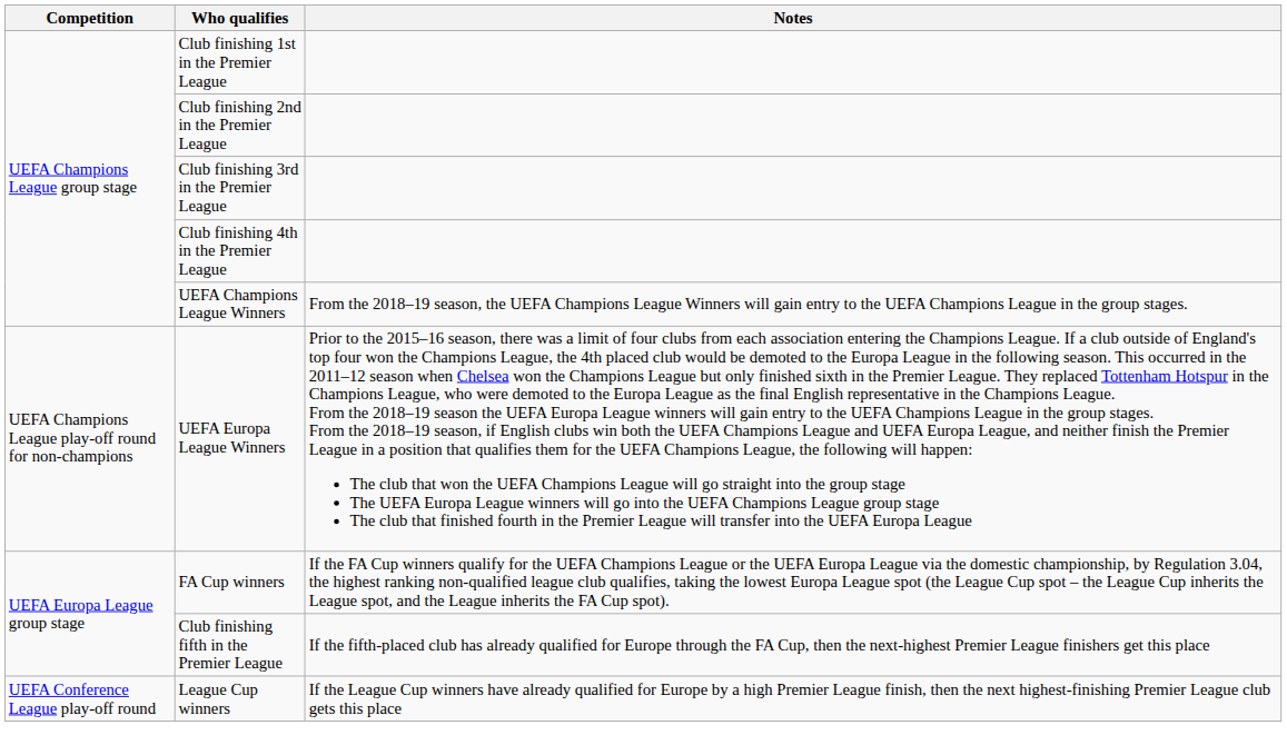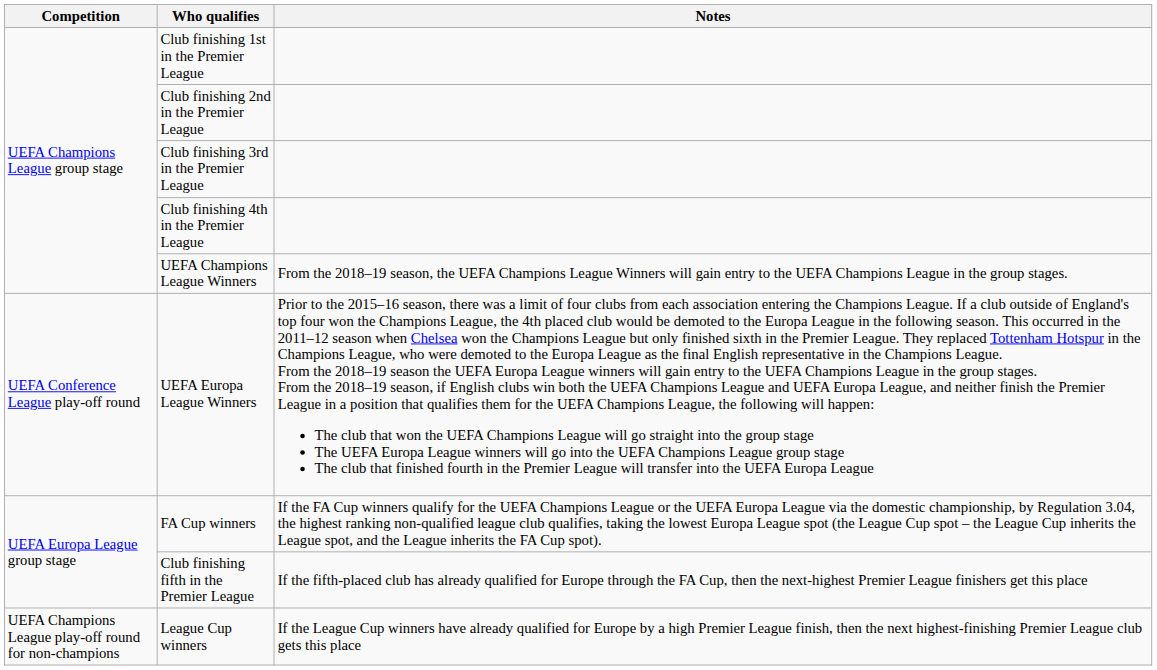 <table class="wikitable">
 <tr>
 <th>Competition</th>
 <th>Who qualifies</th>
 <th>Notes</th>
 </tr>
 <tr>
 <td rowspan="5"><a href='#'>UEFA Champions League</a> group stage</td>
 <td>Club finishing 1st in the Premier League</td>
 <td></td>
 </tr>
 <tr>
 <td>Club finishing 2nd in the Premier League</td>
 <td></td>
 </tr>
 <tr>
 <td>Club finishing 3rd in the Premier League</td>
 <td></td>
 </tr>
 <tr>
 <td>Club finishing 4th in the Premier League</td>
 <td></td>
 </tr>
 <tr>
 <td>UEFA Champions League Winners</td>
 <td>From the 2018–19 season, the UEFA Champions League Winners will gain entry to the UEFA Champions League in the group stages.</td>
 </tr>
 <tr>
-<td rowspan="1">UEFA Champions League play-off round for non-champions</td>
+<td><a href='#'>UEFA Conference League</a> play-off round</td>
 <td>UEFA Europa League Winners</td>
 <td>Prior to the 2015–16 season, there was a limit of four clubs from each association entering the Champions League. If a club outside of England's top four won the Champions League, the 4th placed club would be demoted to the Europa League in the following season. This occurred in the 2011–12 season when <a href='#'>Chelsea</a> won the Champions League but only finished sixth in the Premier League. They replaced <a href='#'>Tottenham Hotspur</a> in the Champions League, who were demoted to the Europa League as the final English representative in the Champions League.<br>From the 2018–19 season the UEFA Europa League winners will gain entry to the UEFA Champions League in the group stages.<br>From the 2018–19 season, if English clubs win both the UEFA Champions League and UEFA Europa League, and neither finish the Premier League in a position that qualifies them for the UEFA Champions League, the following will happen:<ul><li>The club that won the UEFA Champions League will go straight into the group stage</li><li>The UEFA Europa League winners will go into the UEFA Champions League group stage</li><li>The club that finished fourth in the Premier League will transfer into the UEFA Europa League</li></ul></td>
 </tr>
 <tr>
 <td rowspan="2"><a href='#'>UEFA Europa League</a> group stage</td>
 <td>FA Cup winners</td>
 <td>If the FA Cup winners qualify for the UEFA Champions League or the UEFA Europa League via the domestic championship, by Regulation 3.04, the highest ranking non-qualified league club qualifies, taking the lowest Europa League spot (the League Cup spot – the League Cup inherits the League spot, and the League inherits the FA Cup spot).</td>
 </tr>
 <tr>
 <td>Club finishing fifth in the Premier League</td>
 <td>If the fifth-placed club has already qualified for Europe through the FA Cup, then the next-highest Premier League finishers get this place</td>
 </tr>
 <tr>
-<td><a href='#'>UEFA Conference League</a> play-off round</td>
+<td rowspan="1">UEFA Champions League play-off round for non-champions</td>
 <td>League Cup winners</td>
 <td>If the League Cup winners have already qualified for Europe by a high Premier League finish, then the next highest-finishing Premier League club gets this place</td>
 </tr>
 </table>
